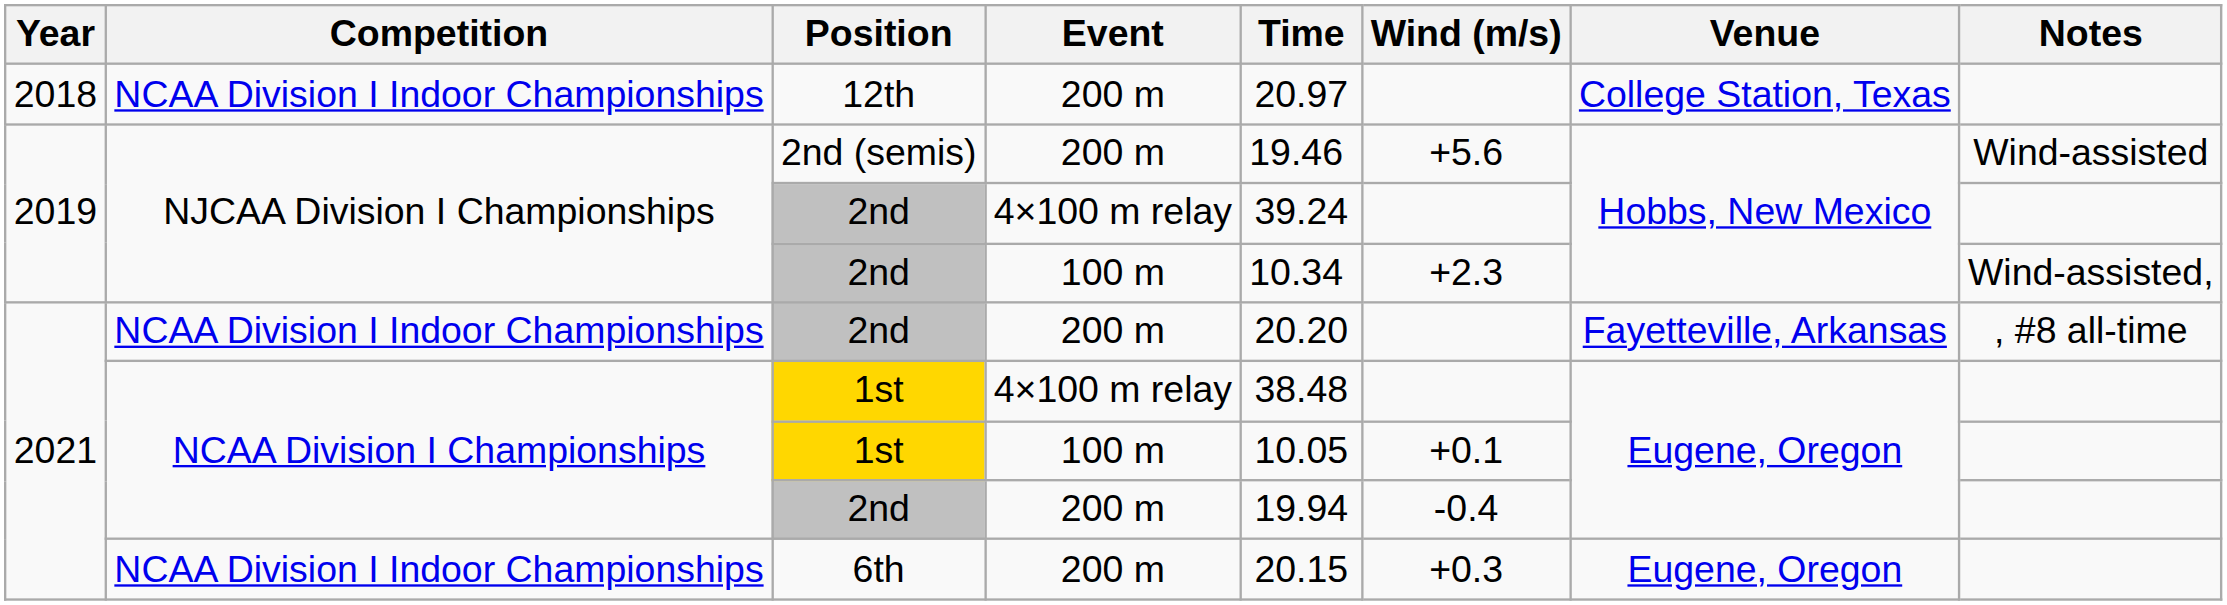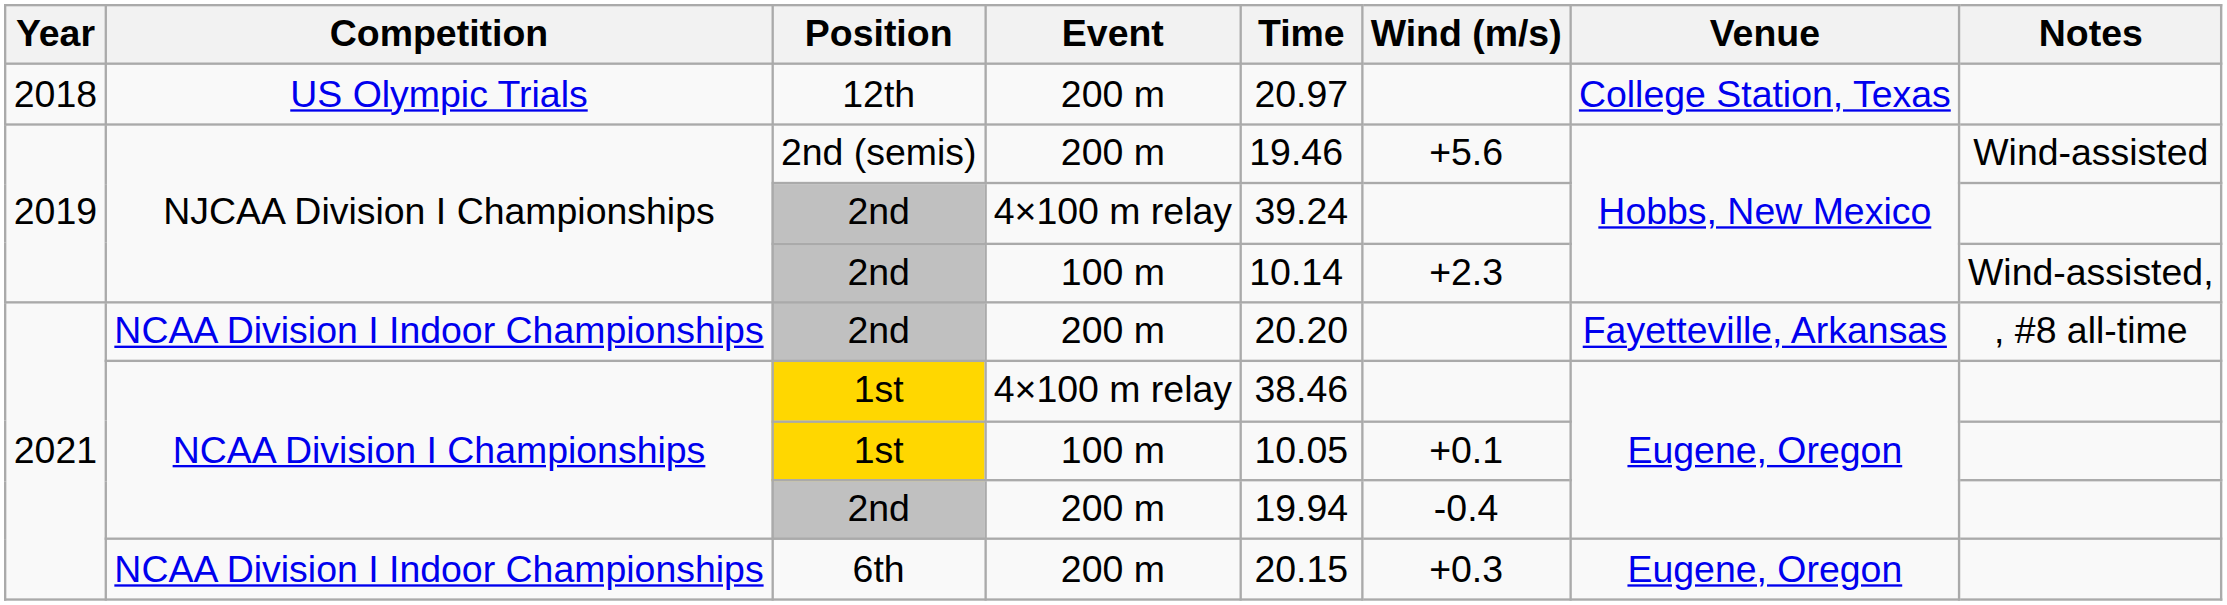 <table class="wikitable sortable" style=text-align:center>
 <tr>
 <th>Year</th>
 <th>Competition</th>
 <th>Position</th>
 <th>Event</th>
 <th>Time</th>
 <th>Wind (m/s)</th>
 <th>Venue</th>
 <th>Notes</th>
 </tr>
 <tr>
 <td>2018</td>
-<td><a href='#'>NCAA Division I Indoor Championships</a></td>
+<td><a href='#'>US Olympic Trials</a></td>
 <td>12th</td>
 <td>200 m</td>
 <td>20.97</td>
 <td></td>
 <td><a href='#'>College Station, Texas</a></td>
 <td></td>
 </tr>
 <tr>
 <td rowspan=3>2019</td>
 <td rowspan=3>NJCAA Division I Championships</td>
 <td data-sort-value="8th DNS">2nd (semis)</td>
 <td>200 m</td>
 <td>19.46 </td>
 <td>+5.6</td>
 <td rowspan=3><a href='#'>Hobbs, New Mexico</a></td>
 <td>Wind-assisted</td>
 </tr>
 <tr>
 <td bgcolor=silver>2nd</td>
 <td data-sort-value="400 relay">4×100 m relay</td>
 <td>39.24</td>
 <td></td>
 <td></td>
 </tr>
 <tr>
 <td bgcolor=silver>2nd</td>
 <td>100 m</td>
-<td>10.34 </td>
+<td>10.14 </td>
 <td>+2.3</td>
 <td>Wind-assisted, </td>
 </tr>
 <tr>
 <td rowspan=5>2021</td>
 <td><a href='#'>NCAA Division I Indoor Championships</a></td>
 <td bgcolor=silver>2nd</td>
 <td>200 m</td>
 <td>20.20</td>
 <td></td>
 <td><a href='#'>Fayetteville, Arkansas</a></td>
 <td>, #8 all-time</td>
 </tr>
 <tr>
 <td rowspan=3><a href='#'>NCAA Division I Championships</a></td>
 <td bgcolor=gold>1st</td>
 <td data-sort-value="400 relay">4×100 m relay</td>
-<td>38.48</td>
+<td>38.46</td>
 <td></td>
 <td rowspan=3><a href='#'>Eugene, Oregon</a></td>
 <td></td>
 </tr>
 <tr>
 <td bgcolor=gold>1st</td>
 <td>100 m</td>
 <td>10.05</td>
 <td>+0.1</td>
 <td></td>
 </tr>
 <tr>
 <td bgcolor=silver>2nd</td>
 <td>200 m</td>
 <td>19.94</td>
 <td>-0.4</td>
 <td></td>
 </tr>
 <tr>
 <td><a href='#'>NCAA Division I Indoor Championships</a></td>
 <td>6th</td>
 <td>200 m</td>
 <td>20.15</td>
 <td>+0.3</td>
 <td><a href='#'>Eugene, Oregon</a></td>
 <td></td>
 </tr>
 </table>
